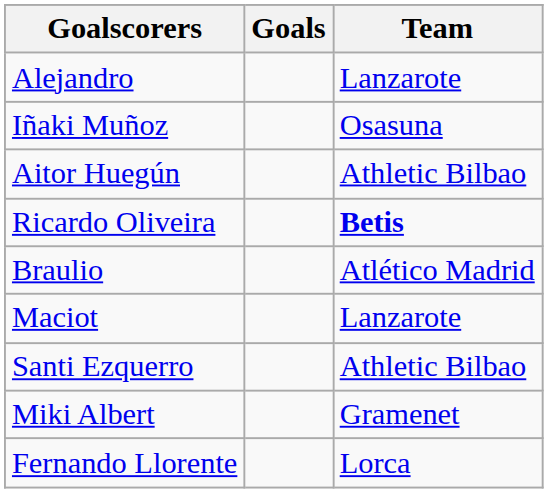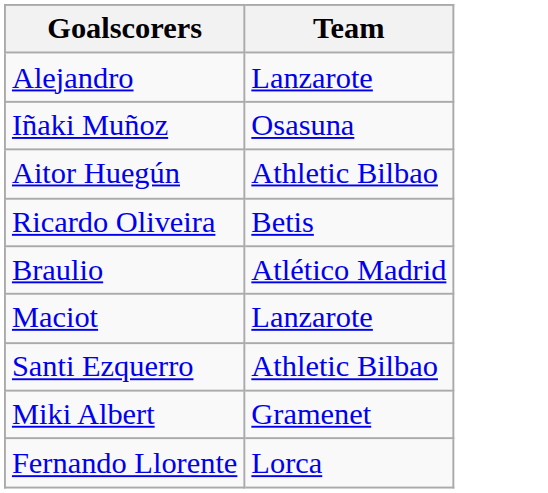 <table class="wikitable sortable" style="margin: 1em 1em 1em 0; background: #f9f9f9; border: 1px #aaa solid">
 <tr>
 <th>Goalscorers</th>
-<th>Goals</th>
 <th>Team</th>
 </tr>
 <tr>
 <td> <a href='#'>Alejandro</a></td>
-<td></td>
 <td><a href='#'>Lanzarote</a></td>
 </tr>
 <tr>
 <td> <a href='#'>Iñaki Muñoz</a></td>
-<td></td>
 <td><a href='#'>Osasuna</a></td>
 </tr>
 <tr>
 <td> <a href='#'>Aitor Huegún</a></td>
-<td></td>
 <td><a href='#'>Athletic Bilbao</a></td>
 </tr>
 <tr>
 <td> <a href='#'>Ricardo Oliveira</a></td>
-<td></td>
-<td><strong><a href='#'>Betis</a></strong></td>
+<td><a href='#'>Betis</a></td>
 </tr>
 <tr>
 <td> <a href='#'>Braulio</a></td>
-<td></td>
 <td><a href='#'>Atlético Madrid</a></td>
 </tr>
 <tr>
 <td> <a href='#'>Maciot</a></td>
-<td></td>
 <td><a href='#'>Lanzarote</a></td>
 </tr>
 <tr>
 <td> <a href='#'>Santi Ezquerro</a></td>
-<td></td>
 <td><a href='#'>Athletic Bilbao</a></td>
 </tr>
 <tr>
 <td> <a href='#'>Miki Albert</a></td>
-<td></td>
 <td><a href='#'>Gramenet</a></td>
 </tr>
 <tr>
 <td> <a href='#'>Fernando Llorente</a></td>
-<td></td>
 <td><a href='#'>Lorca</a></td>
 </tr>
 </table>
